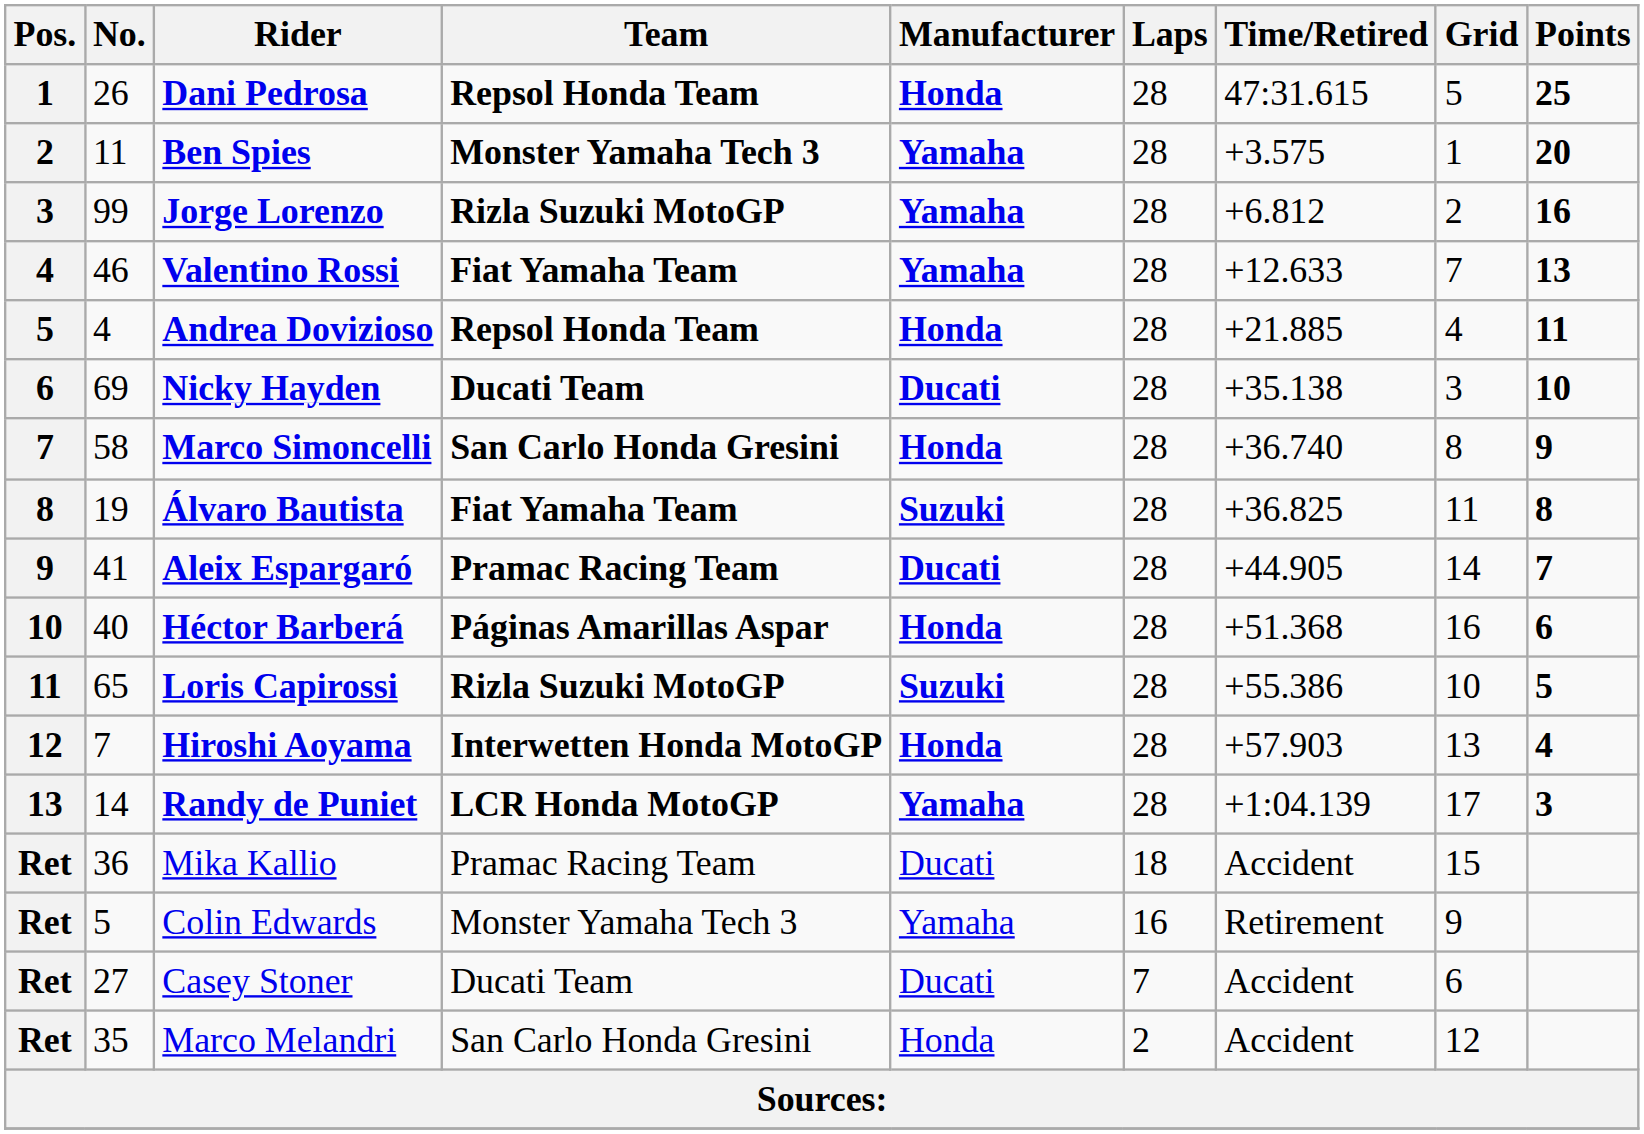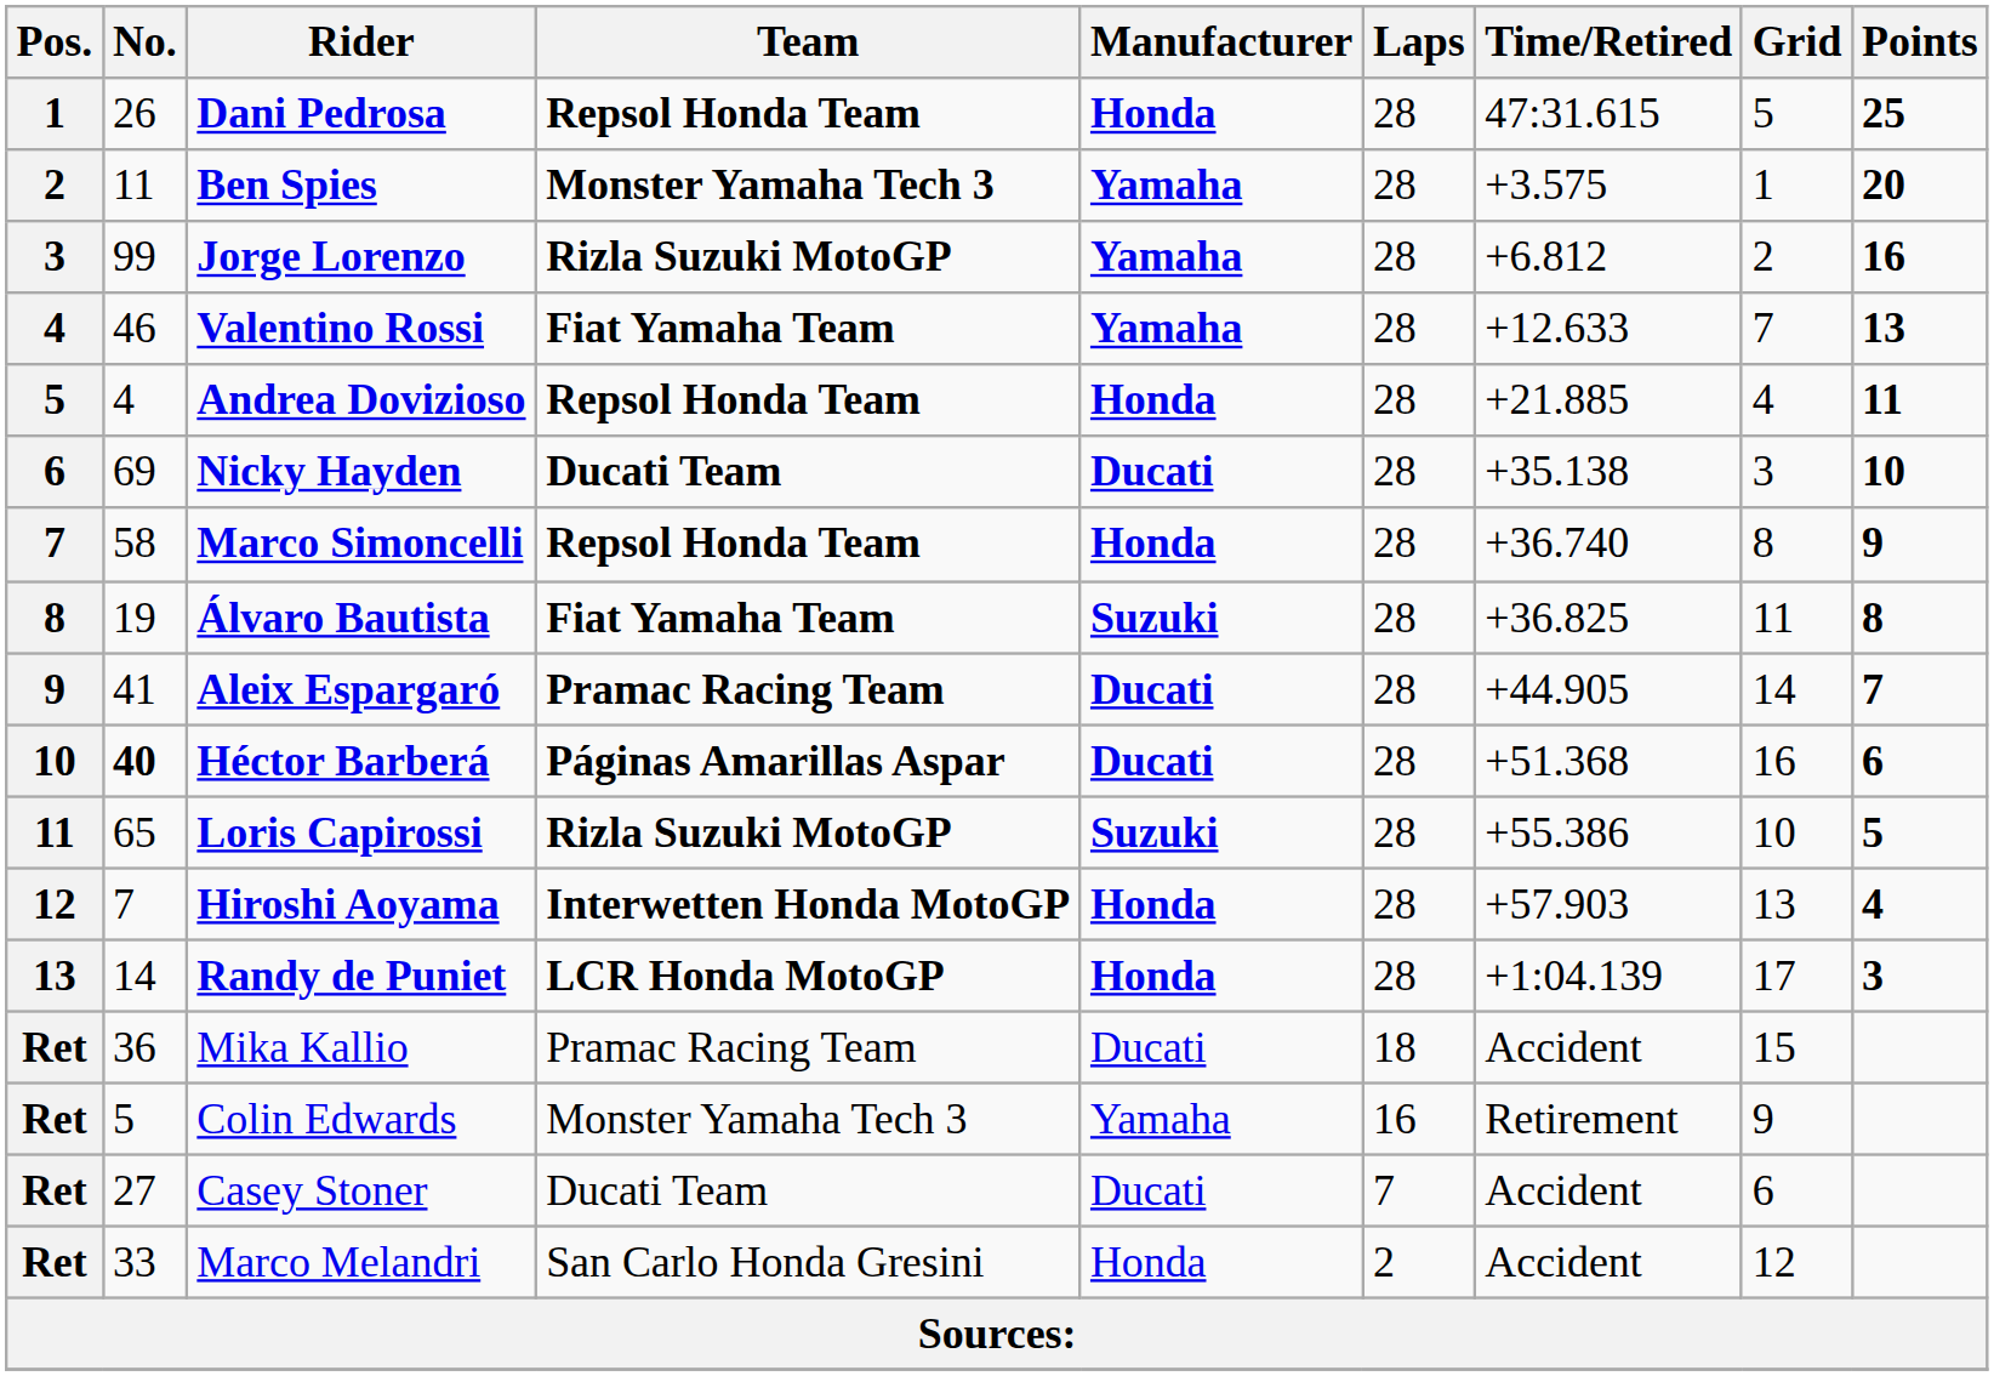 <table class="wikitable" style="font-size: 95%;">
 <tr>
 <th>Pos.</th>
 <th>No.</th>
 <th>Rider</th>
 <th>Team</th>
 <th>Manufacturer</th>
 <th>Laps</th>
 <th>Time/Retired</th>
 <th>Grid</th>
 <th>Points</th>
 </tr>
 <tr>
 <th>1</th>
 <td>26</td>
 <td> <strong><a href='#'>Dani Pedrosa</a></strong></td>
 <td><strong>Repsol Honda Team</strong></td>
 <td><strong><a href='#'>Honda</a></strong></td>
 <td>28</td>
 <td>47:31.615</td>
 <td>5</td>
 <td><strong>25</strong></td>
 </tr>
 <tr>
 <th>2</th>
 <td>11</td>
 <td> <strong><a href='#'>Ben Spies</a></strong></td>
 <td><strong>Monster Yamaha Tech 3</strong></td>
 <td><strong><a href='#'>Yamaha</a></strong></td>
 <td>28</td>
 <td>+3.575</td>
 <td>1</td>
 <td><strong>20</strong></td>
 </tr>
 <tr>
 <th>3</th>
 <td>99</td>
 <td> <strong><a href='#'>Jorge Lorenzo</a></strong></td>
 <td><strong>Rizla Suzuki MotoGP</strong></td>
 <td><strong><a href='#'>Yamaha</a></strong></td>
 <td>28</td>
 <td>+6.812</td>
 <td>2</td>
 <td><strong>16</strong></td>
 </tr>
 <tr>
 <th>4</th>
 <td>46</td>
 <td> <strong><a href='#'>Valentino Rossi</a></strong></td>
 <td><strong>Fiat Yamaha Team</strong></td>
 <td><strong><a href='#'>Yamaha</a></strong></td>
 <td>28</td>
 <td>+12.633</td>
 <td>7</td>
 <td><strong>13</strong></td>
 </tr>
 <tr>
 <th>5</th>
 <td>4</td>
 <td> <strong><a href='#'>Andrea Dovizioso</a></strong></td>
 <td><strong>Repsol Honda Team</strong></td>
 <td><strong><a href='#'>Honda</a></strong></td>
 <td>28</td>
 <td>+21.885</td>
 <td>4</td>
 <td><strong>11</strong></td>
 </tr>
 <tr>
 <th>6</th>
 <td>69</td>
 <td> <strong><a href='#'>Nicky Hayden</a></strong></td>
 <td><strong>Ducati Team</strong></td>
 <td><strong><a href='#'>Ducati</a></strong></td>
 <td>28</td>
 <td>+35.138</td>
 <td>3</td>
 <td><strong>10</strong></td>
 </tr>
 <tr>
 <th>7</th>
 <td>58</td>
 <td> <strong><a href='#'>Marco Simoncelli</a></strong></td>
-<td><strong>San Carlo Honda Gresini</strong></td>
+<td><strong>Repsol Honda Team</strong></td>
 <td><strong><a href='#'>Honda</a></strong></td>
 <td>28</td>
 <td>+36.740</td>
 <td>8</td>
 <td><strong>9</strong></td>
 </tr>
 <tr>
 <th>8</th>
 <td>19</td>
 <td> <strong><a href='#'>Álvaro Bautista</a></strong></td>
 <td><strong>Fiat Yamaha Team</strong></td>
 <td><strong><a href='#'>Suzuki</a></strong></td>
 <td>28</td>
 <td>+36.825</td>
 <td>11</td>
 <td><strong>8</strong></td>
 </tr>
 <tr>
 <th>9</th>
 <td>41</td>
 <td> <strong><a href='#'>Aleix Espargaró</a></strong></td>
 <td><strong>Pramac Racing Team</strong></td>
 <td><strong><a href='#'>Ducati</a></strong></td>
 <td>28</td>
 <td>+44.905</td>
 <td>14</td>
 <td><strong>7</strong></td>
 </tr>
 <tr>
 <th>10</th>
-<td>40</td>
+<td><strong>40</strong></td>
 <td> <strong><a href='#'>Héctor Barberá</a></strong></td>
 <td><strong>Páginas Amarillas Aspar</strong></td>
-<td><strong><a href='#'>Honda</a></strong></td>
+<td><strong><a href='#'>Ducati</a></strong></td>
 <td>28</td>
 <td>+51.368</td>
 <td>16</td>
 <td><strong>6</strong></td>
 </tr>
 <tr>
 <th>11</th>
 <td>65</td>
 <td> <strong><a href='#'>Loris Capirossi</a></strong></td>
 <td><strong>Rizla Suzuki MotoGP</strong></td>
 <td><strong><a href='#'>Suzuki</a></strong></td>
 <td>28</td>
 <td>+55.386</td>
 <td>10</td>
 <td><strong>5</strong></td>
 </tr>
 <tr>
 <th>12</th>
 <td>7</td>
 <td> <strong><a href='#'>Hiroshi Aoyama</a></strong></td>
 <td><strong>Interwetten Honda MotoGP</strong></td>
 <td><strong><a href='#'>Honda</a></strong></td>
 <td>28</td>
 <td>+57.903</td>
 <td>13</td>
 <td><strong>4</strong></td>
 </tr>
 <tr>
 <th>13</th>
 <td>14</td>
 <td> <strong><a href='#'>Randy de Puniet</a></strong></td>
 <td><strong>LCR Honda MotoGP</strong></td>
-<td><strong><a href='#'>Yamaha</a></strong></td>
+<td><strong><a href='#'>Honda</a></strong></td>
 <td>28</td>
 <td>+1:04.139</td>
 <td>17</td>
 <td><strong>3</strong></td>
 </tr>
 <tr>
 <th>Ret</th>
 <td>36</td>
 <td> <a href='#'>Mika Kallio</a></td>
 <td>Pramac Racing Team</td>
 <td><a href='#'>Ducati</a></td>
 <td>18</td>
 <td>Accident</td>
 <td>15</td>
 <td></td>
 </tr>
 <tr>
 <th>Ret</th>
 <td>5</td>
 <td> <a href='#'>Colin Edwards</a></td>
 <td>Monster Yamaha Tech 3</td>
 <td><a href='#'>Yamaha</a></td>
 <td>16</td>
 <td>Retirement</td>
 <td>9</td>
 <td></td>
 </tr>
 <tr>
 <th>Ret</th>
 <td>27</td>
 <td> <a href='#'>Casey Stoner</a></td>
 <td>Ducati Team</td>
 <td><a href='#'>Ducati</a></td>
 <td>7</td>
 <td>Accident</td>
 <td>6</td>
 <td></td>
 </tr>
 <tr>
 <th>Ret</th>
-<td>35</td>
+<td>33</td>
 <td> <a href='#'>Marco Melandri</a></td>
 <td>San Carlo Honda Gresini</td>
 <td><a href='#'>Honda</a></td>
 <td>2</td>
 <td>Accident</td>
 <td>12</td>
 <td></td>
 </tr>
 <tr>
 <th colspan=9>Sources:</th>
 </tr>
 <tr>
 </tr>
 </table>
